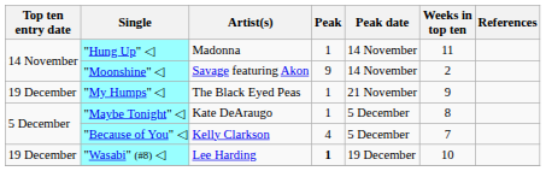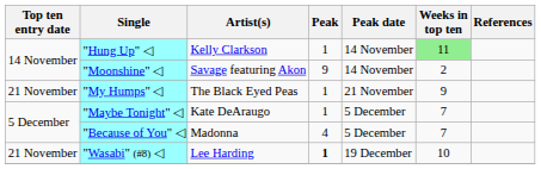 <table class="wikitable sortable">
 <tr>
 <th>Top ten<br>entry date</th>
 <th>Single</th>
 <th>Artist(s)</th>
 <th data-sort-type="number">Peak</th>
 <th>Peak date</th>
 <th data-sort-type="number">Weeks in<br>top ten</th>
 <th>References</th>
 </tr>
 <tr>
 <td rowspan=2>14 November</td>
 <td style="background:#9ff;">"<a href='#'>Hung Up</a>" ◁</td>
-<td>Madonna</td>
+<td><a href='#'>Kelly Clarkson</a></td>
 <td style="text-align:center;">1</td>
 <td>14 November</td>
-<td style="text-align:center;">11</td>
+<td style="background: lightgreen; text-align:center;">11</td>
 <td style="text-align:center;"></td>
 </tr>
 <tr>
 <td style="background:#9ff;">"<a href='#'>Moonshine</a>" ◁</td>
 <td><a href='#'>Savage</a> featuring <a href='#'>Akon</a></td>
 <td style="text-align:center;">9</td>
 <td>14 November</td>
 <td style="text-align:center;">2</td>
 <td style="text-align:center;"></td>
 </tr>
 <tr>
-<td>19 December</td>
+<td>21 November</td>
 <td style="background:#9ff;">"<a href='#'>My Humps</a>" ◁</td>
 <td>The Black Eyed Peas</td>
 <td style="text-align:center;">1</td>
 <td>21 November</td>
 <td style="text-align:center;">9</td>
 <td style="text-align:center;"></td>
 </tr>
 <tr>
 <td rowspan=2>5 December</td>
 <td style="background:#9ff;">"<a href='#'>Maybe Tonight</a>" ◁</td>
 <td>Kate DeAraugo</td>
 <td style="text-align:center;">1</td>
 <td>5 December</td>
-<td style="text-align:center;">8</td>
+<td style="text-align:center;">7</td>
 <td style="text-align:center;"></td>
 </tr>
 <tr>
 <td style="background:#9ff;">"<a href='#'>Because of You</a>" ◁</td>
-<td><a href='#'>Kelly Clarkson</a></td>
+<td>Madonna</td>
 <td style="text-align:center;">4</td>
 <td>5 December</td>
 <td style="text-align:center;">7</td>
 <td style="text-align:center;"></td>
 </tr>
 <tr>
-<td>19 December</td>
+<td>21 November</td>
 <td style="background:#9ff;">"<a href='#'>Wasabi</a>" <small>(#8)</small> ◁</td>
 <td><a href='#'>Lee Harding</a></td>
 <td style="text-align:center;"><strong>1</strong></td>
 <td>19 December</td>
 <td style="text-align:center;">10</td>
 <td style="text-align:center;"></td>
 </tr>
 <tr>
 </tr>
 </table>
